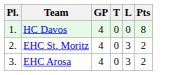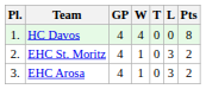 <table class="wikitable">
 <tr>
 <th>Pl.</th>
 <th>Team</th>
 <th>GP</th>
+<th>W</th>
 <th>T</th>
 <th>L</th>
 <th>Pts</th>
 </tr>
 <tr align="center " bgcolor="#e6fae6">
 <td>1.</td>
 <td align="left"><a href='#'>HC Davos</a></td>
+<td>4</td>
 <td>4</td>
 <td>0</td>
 <td>0</td>
 <td>8</td>
 </tr>
 <tr align="center "  bgcolor="#FFFFFF">
 <td>2.</td>
 <td align="left"><a href='#'>EHC St. Moritz</a></td>
 <td>4</td>
+<td>1</td>
 <td>0</td>
 <td>3</td>
 <td>2</td>
 </tr>
 <tr align="center " bgcolor="#FFFFFF">
 <td>3.</td>
 <td align="left"><a href='#'>EHC Arosa</a></td>
 <td>4</td>
+<td>1</td>
 <td>0</td>
 <td>3</td>
 <td>2</td>
 </tr>
 </table>
